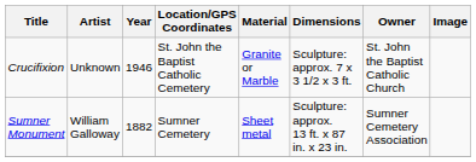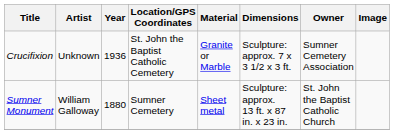 <table class="wikitable sortable">
 <tr>
 <th>Title</th>
 <th>Artist</th>
 <th>Year</th>
 <th>Location/GPS Coordinates</th>
 <th>Material</th>
 <th>Dimensions</th>
 <th>Owner</th>
 <th>Image</th>
 </tr>
 <tr>
 <td><em>Crucifixion</em></td>
 <td>Unknown</td>
-<td>1946</td>
+<td>1936</td>
 <td>St. John the Baptist Catholic Cemetery</td>
 <td><a href='#'>Granite</a> or <a href='#'>Marble</a></td>
 <td>Sculpture: approx. 7 x 3 1/2 x 3 ft.</td>
-<td>St. John the Baptist Catholic Church</td>
+<td>Sumner Cemetery Association</td>
 <td></td>
 </tr>
 <tr>
 <td><em><a href='#'>Sumner Monument</a></em></td>
 <td>William Galloway</td>
-<td>1882</td>
+<td>1880</td>
 <td>Sumner Cemetery</td>
 <td><a href='#'>Sheet metal</a></td>
 <td>Sculpture: approx. 13 ft. x 87 in. x 23 in.</td>
-<td>Sumner Cemetery Association</td>
+<td>St. John the Baptist Catholic Church</td>
 <td></td>
 </tr>
 <tr>
 </tr>
 </table>
